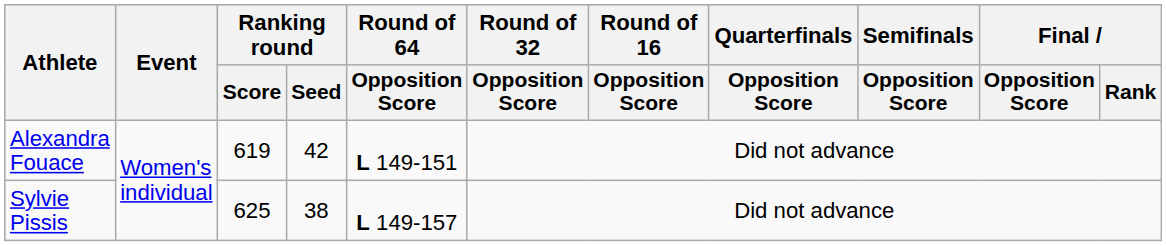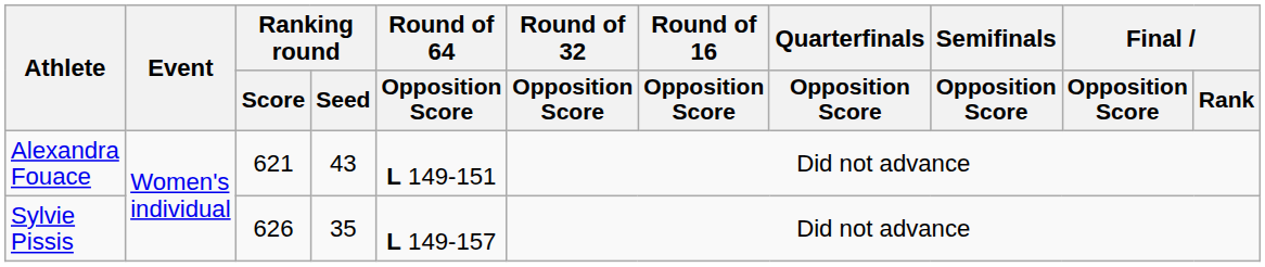 <table class="wikitable" style="font-size:90%">
 <tr>
 <th rowspan="2">Athlete</th>
 <th rowspan="2">Event</th>
 <th colspan="2">Ranking round</th>
 <th>Round of 64</th>
 <th>Round of 32</th>
 <th>Round of 16</th>
 <th>Quarterfinals</th>
 <th>Semifinals</th>
 <th colspan="2">Final / </th>
 </tr>
 <tr style="font-size:95%">
 <th>Score</th>
 <th>Seed</th>
 <th>Opposition<br>Score</th>
 <th>Opposition<br>Score</th>
 <th>Opposition<br>Score</th>
 <th>Opposition<br>Score</th>
 <th>Opposition<br>Score</th>
 <th>Opposition<br>Score</th>
 <th>Rank</th>
 </tr>
 <tr>
 <td align=left><a href='#'>Alexandra Fouace</a></td>
 <td align=left rowspan=2><a href='#'>Women's individual</a></td>
-<td align=center>619</td>
-<td align=center>42</td>
+<td align=center>621</td>
+<td align=center>43</td>
 <td align=center><br><strong>L</strong> 149-151</td>
 <td align=center colspan=6>Did not advance</td>
 </tr>
 <tr>
 <td align=left><a href='#'>Sylvie Pissis</a></td>
-<td align=center>625</td>
-<td align=center>38</td>
+<td align=center>626</td>
+<td align=center>35</td>
 <td align=center><br><strong>L</strong> 149-157</td>
 <td align=center colspan=6>Did not advance</td>
 </tr>
 </table>
